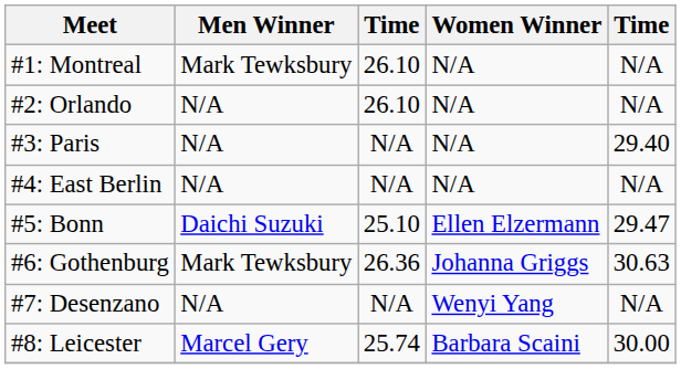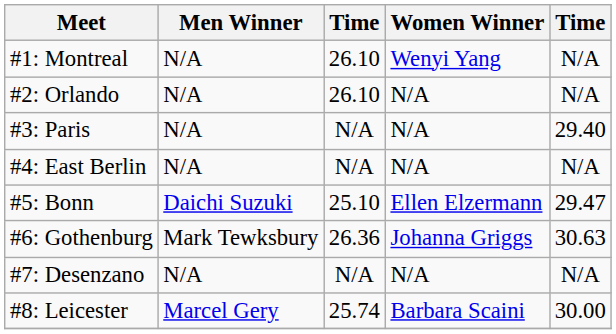 <table class=wikitable>
 <tr>
 <th>Meet</th>
 <th>Men Winner</th>
 <th>Time</th>
 <th>Women Winner</th>
 <th>Time</th>
 </tr>
 <tr>
 <td>#1: Montreal</td>
-<td> Mark Tewksbury</td>
+<td>N/A</td>
 <td align=center>26.10</td>
-<td>N/A</td>
+<td> <a href='#'>Wenyi Yang</a></td>
 <td align=center>N/A</td>
 </tr>
 <tr>
 <td>#2: Orlando</td>
 <td>N/A</td>
 <td align=center>26.10</td>
 <td>N/A</td>
 <td align=center>N/A</td>
 </tr>
 <tr>
 <td>#3: Paris</td>
 <td>N/A</td>
 <td align=center>N/A</td>
 <td>N/A</td>
 <td align=center>29.40</td>
 </tr>
 <tr>
 <td>#4: East Berlin</td>
 <td>N/A</td>
 <td align=center>N/A</td>
 <td>N/A</td>
 <td align=center>N/A</td>
 </tr>
 <tr>
 <td>#5: Bonn</td>
 <td> <a href='#'>Daichi Suzuki</a></td>
 <td align=center>25.10</td>
 <td> <a href='#'>Ellen Elzermann</a></td>
 <td align=center>29.47</td>
 </tr>
 <tr>
 <td>#6: Gothenburg</td>
 <td> Mark Tewksbury</td>
 <td align=center>26.36</td>
 <td> <a href='#'>Johanna Griggs</a></td>
 <td align=center>30.63</td>
 </tr>
 <tr>
 <td>#7: Desenzano</td>
 <td>N/A</td>
 <td align=center>N/A</td>
-<td> <a href='#'>Wenyi Yang</a></td>
+<td>N/A</td>
 <td align=center>N/A</td>
 </tr>
 <tr>
 <td>#8: Leicester</td>
 <td> <a href='#'>Marcel Gery</a></td>
 <td align=center>25.74</td>
 <td> <a href='#'>Barbara Scaini</a></td>
 <td align=center>30.00</td>
 </tr>
 <tr>
 </tr>
 </table>
